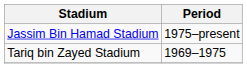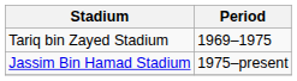 <table class="wikitable">
 <tr>
 <th>Stadium</th>
 <th>Period</th>
 </tr>
 <tr>
+<td>Tariq bin Zayed Stadium</td>
+<td>1969–1975</td>
+</tr>
+<tr>
 <td><a href='#'>Jassim Bin Hamad Stadium</a></td>
 <td>1975–present</td>
 </tr>
 <tr>
-<td>Tariq bin Zayed Stadium</td>
-<td>1969–1975</td>
-</tr>
-<tr>
 </tr>
 </table>
